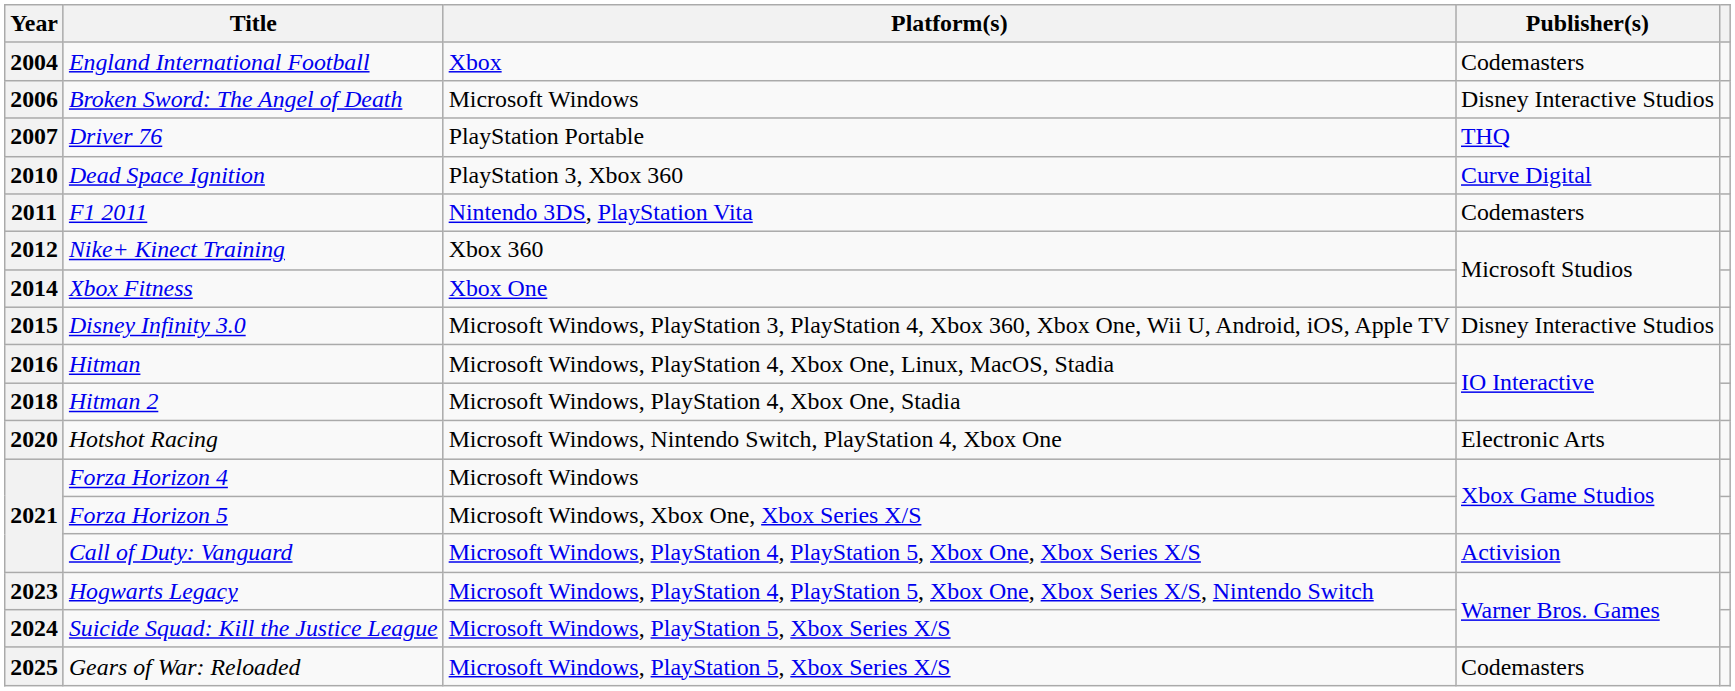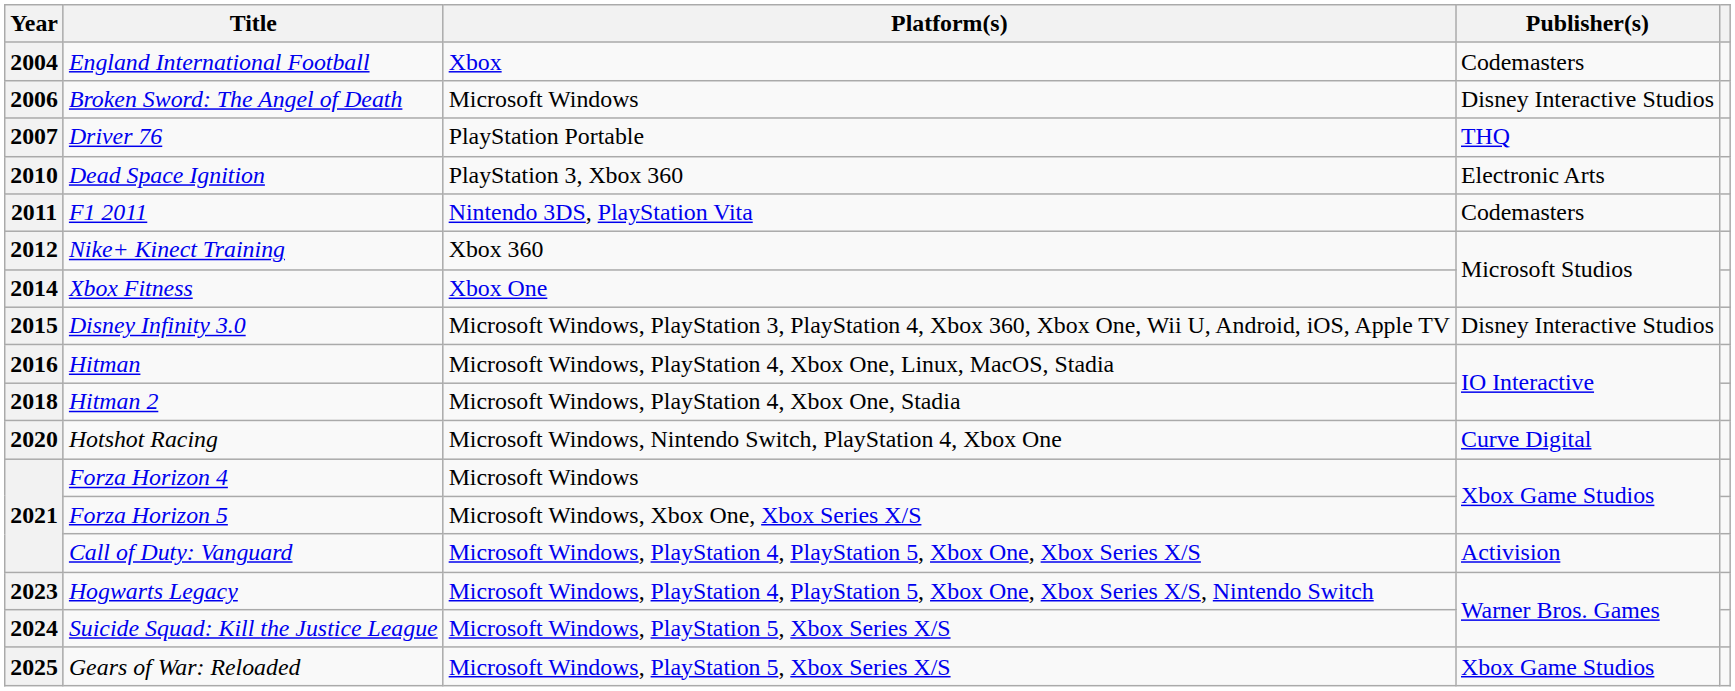 <table class="wikitable sortable plainrowheaders">
 <tr>
 <th scope="col">Year</th>
 <th scope="col">Title</th>
 <th scope="col">Platform(s)</th>
 <th scope="col">Publisher(s)</th>
 <th scope="col"></th>
 </tr>
 <tr>
 <th scope="row">2004</th>
 <td><em><a href='#'>England International Football</a></em></td>
 <td><a href='#'>Xbox</a></td>
 <td>Codemasters</td>
 <td></td>
 </tr>
 <tr>
 <th scope="row">2006</th>
 <td><em><a href='#'>Broken Sword: The Angel of Death</a></em></td>
 <td>Microsoft Windows</td>
 <td>Disney Interactive Studios</td>
 <td></td>
 </tr>
 <tr>
 <th scope="row">2007</th>
 <td><em><a href='#'>Driver 76</a></em></td>
 <td>PlayStation Portable</td>
 <td><a href='#'>THQ</a></td>
 <td></td>
 </tr>
 <tr>
 <th scope="row">2010</th>
 <td><em><a href='#'>Dead Space Ignition</a></em></td>
 <td>PlayStation 3, Xbox 360</td>
-<td><a href='#'>Curve Digital</a></td>
+<td>Electronic Arts</td>
 <td></td>
 </tr>
 <tr>
 <th scope="row">2011</th>
 <td><em><a href='#'>F1 2011</a></em></td>
 <td><a href='#'>Nintendo 3DS</a>, <a href='#'>PlayStation Vita</a></td>
 <td>Codemasters</td>
 <td></td>
 </tr>
 <tr>
 <th scope="row">2012</th>
 <td><em><a href='#'>Nike+ Kinect Training</a></em></td>
 <td>Xbox 360</td>
 <td rowspan="2">Microsoft Studios</td>
 <td></td>
 </tr>
 <tr>
 <th scope="row">2014</th>
 <td><em><a href='#'>Xbox Fitness</a></em></td>
 <td><a href='#'>Xbox One</a></td>
 <td></td>
 </tr>
 <tr>
 <th scope="row">2015</th>
 <td><em><a href='#'>Disney Infinity 3.0</a></em></td>
 <td>Microsoft Windows, PlayStation 3, PlayStation 4, Xbox 360, Xbox One, Wii U, Android, iOS, Apple TV</td>
 <td>Disney Interactive Studios</td>
 <td></td>
 </tr>
 <tr>
 <th scope="row">2016</th>
 <td><em><a href='#'>Hitman</a></em></td>
 <td>Microsoft Windows, PlayStation 4, Xbox One, Linux, MacOS, Stadia</td>
 <td rowspan=2><a href='#'>IO Interactive</a></td>
 <td></td>
 </tr>
 <tr>
 <th scope="row">2018</th>
 <td><em><a href='#'>Hitman 2</a></em></td>
 <td>Microsoft Windows, PlayStation 4, Xbox One, Stadia</td>
 <td></td>
 </tr>
 <tr>
 <th scope="row">2020</th>
 <td><em>Hotshot Racing</em></td>
 <td>Microsoft Windows, Nintendo Switch, PlayStation 4, Xbox One</td>
-<td>Electronic Arts</td>
+<td><a href='#'>Curve Digital</a></td>
 <td></td>
 </tr>
 <tr>
 <th scope="row" rowspan=3>2021</th>
 <td><em><a href='#'>Forza Horizon 4</a></em></td>
 <td>Microsoft Windows</td>
 <td rowspan=2><a href='#'>Xbox Game Studios</a></td>
 <td></td>
 </tr>
 <tr>
 <td><em><a href='#'>Forza Horizon 5</a></em></td>
 <td>Microsoft Windows, Xbox One, <a href='#'>Xbox Series X/S</a></td>
 <td></td>
 </tr>
 <tr>
 <td><em><a href='#'>Call of Duty: Vanguard</a></em></td>
 <td><a href='#'>Microsoft Windows</a>, <a href='#'>PlayStation 4</a>, <a href='#'>PlayStation 5</a>, <a href='#'>Xbox One</a>, <a href='#'>Xbox Series X/S</a></td>
 <td><a href='#'>Activision</a></td>
 <td></td>
 </tr>
 <tr>
 <th scope="row" rowspan=1>2023</th>
 <td><em><a href='#'>Hogwarts Legacy</a></em></td>
 <td><a href='#'>Microsoft Windows</a>, <a href='#'>PlayStation 4</a>, <a href='#'>PlayStation 5</a>, <a href='#'>Xbox One</a>, <a href='#'>Xbox Series X/S</a>, <a href='#'>Nintendo Switch</a></td>
 <td rowspan=2><a href='#'>Warner Bros. Games</a></td>
 <td></td>
 </tr>
 <tr>
 <th scope="row" rowspan=1>2024</th>
 <td><em><a href='#'>Suicide Squad: Kill the Justice League</a></em></td>
 <td><a href='#'>Microsoft Windows</a>, <a href='#'>PlayStation 5</a>, <a href='#'>Xbox Series X/S</a></td>
 <td></td>
 </tr>
 <tr>
 <th scope="row" rowspan=1>2025</th>
 <td><em>Gears of War: Reloaded</em></td>
 <td><a href='#'>Microsoft Windows</a>, <a href='#'>PlayStation 5</a>, <a href='#'>Xbox Series X/S</a></td>
-<td>Codemasters</td>
+<td><a href='#'>Xbox Game Studios</a></td>
 <td></td>
 </tr>
 </table>
